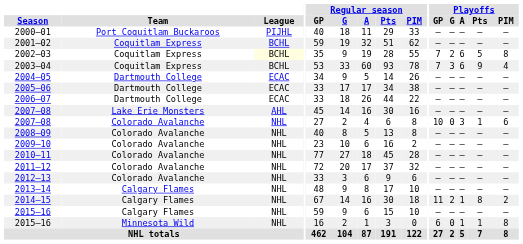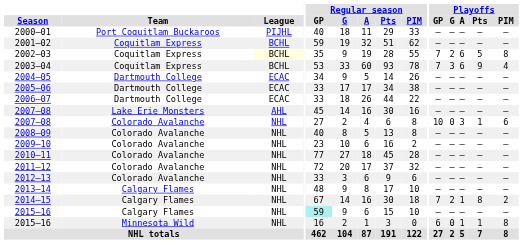 <table border="0" cellpadding="1" cellspacing="0" style="text-align:center; width:60em">
 <tr bgcolor="#e0e0e0">
 <th colspan="3" bgcolor="#ffffff"></th>
 <th rowspan="100" bgcolor="#ffffff"></th>
 <th colspan="5"><a href='#'>Regular season</a></th>
 <th rowspan="100" bgcolor="#ffffff"></th>
 <th colspan="5"><a href='#'>Playoffs</a></th>
 </tr>
 <tr bgcolor="#e0e0e0">
 <th><a href='#'>Season</a></th>
 <th>Team</th>
 <th>League</th>
 <th>GP</th>
 <th><a href='#'>G</a></th>
 <th><a href='#'>A</a></th>
 <th><a href='#'>Pts</a></th>
 <th><a href='#'>PIM</a></th>
 <th>GP</th>
 <th>G</th>
 <th>A</th>
 <th>Pts</th>
 <th>PIM</th>
 </tr>
 <tr>
 <td>2000–01</td>
 <td><a href='#'>Port Coquitlam Buckaroos</a></td>
 <td><a href='#'>PIJHL</a></td>
 <td>40</td>
 <td>18</td>
 <td>11</td>
 <td>29</td>
 <td>33</td>
 <td>—</td>
 <td>—</td>
 <td>—</td>
 <td>—</td>
 <td>—</td>
 </tr>
 <tr bgcolor="#f0f0f0">
 <td>2001–02</td>
 <td><a href='#'>Coquitlam Express</a></td>
 <td><a href='#'>BCHL</a></td>
 <td>59</td>
 <td>19</td>
 <td>32</td>
 <td>51</td>
 <td>62</td>
 <td>—</td>
 <td>—</td>
 <td>—</td>
 <td>—</td>
 <td>—</td>
 </tr>
 <tr>
 <td>2002–03</td>
 <td>Coquitlam Express</td>
 <td style="background: lightyellow;">BCHL</td>
 <td>35</td>
 <td>9</td>
 <td>19</td>
 <td>28</td>
 <td>55</td>
 <td>7</td>
 <td>2</td>
 <td>6</td>
 <td>5</td>
 <td>8</td>
 </tr>
 <tr bgcolor="#f0f0f0">
 <td>2003–04</td>
 <td>Coquitlam Express</td>
 <td>BCHL</td>
 <td>53</td>
 <td>33</td>
 <td>60</td>
 <td>93</td>
 <td>78</td>
 <td>7</td>
 <td>3</td>
 <td>6</td>
 <td>9</td>
 <td>4</td>
 </tr>
 <tr>
 <td><a href='#'>2004–05</a></td>
 <td><a href='#'>Dartmouth College</a></td>
 <td><a href='#'>ECAC</a></td>
 <td>34</td>
 <td>9</td>
 <td>5</td>
 <td>14</td>
 <td>26</td>
 <td>—</td>
 <td>—</td>
 <td>—</td>
 <td>—</td>
 <td>—</td>
 </tr>
 <tr bgcolor="#f0f0f0">
 <td><a href='#'>2005–06</a></td>
 <td>Dartmouth College</td>
 <td>ECAC</td>
 <td>33</td>
 <td>17</td>
 <td>17</td>
 <td>34</td>
 <td>38</td>
 <td>—</td>
 <td>—</td>
 <td>—</td>
 <td>—</td>
 <td>—</td>
 </tr>
 <tr>
 <td><a href='#'>2006–07</a></td>
 <td>Dartmouth College</td>
 <td>ECAC</td>
 <td>33</td>
 <td>18</td>
 <td>26</td>
 <td>44</td>
 <td>22</td>
 <td>—</td>
 <td>—</td>
 <td>—</td>
 <td>—</td>
 <td>—</td>
 </tr>
 <tr bgcolor="#f0f0f0">
 <td><a href='#'>2007–08</a></td>
 <td><a href='#'>Lake Erie Monsters</a></td>
 <td><a href='#'>AHL</a></td>
 <td>45</td>
 <td>14</td>
 <td>16</td>
 <td>30</td>
 <td>16</td>
 <td>—</td>
 <td>—</td>
 <td>—</td>
 <td>—</td>
 <td>—</td>
 </tr>
 <tr>
 <td><a href='#'>2007–08</a></td>
 <td><a href='#'>Colorado Avalanche</a></td>
 <td><a href='#'>NHL</a></td>
 <td>27</td>
 <td>2</td>
 <td>4</td>
 <td>6</td>
 <td>8</td>
 <td>10</td>
 <td>0</td>
 <td>3</td>
 <td>1</td>
 <td>6</td>
 </tr>
 <tr bgcolor="#f0f0f0">
 <td><a href='#'>2008–09</a></td>
 <td>Colorado Avalanche</td>
 <td>NHL</td>
 <td>40</td>
 <td>8</td>
 <td>5</td>
 <td>13</td>
 <td>8</td>
 <td>—</td>
 <td>—</td>
 <td>—</td>
 <td>—</td>
 <td>—</td>
 </tr>
 <tr>
 <td><a href='#'>2009–10</a></td>
 <td>Colorado Avalanche</td>
 <td>NHL</td>
 <td>23</td>
 <td>10</td>
 <td>6</td>
 <td>16</td>
 <td>2</td>
 <td>—</td>
 <td>—</td>
 <td>—</td>
 <td>—</td>
 <td>—</td>
 </tr>
 <tr bgcolor="#f0f0f0">
 <td><a href='#'>2010–11</a></td>
 <td>Colorado Avalanche</td>
 <td>NHL</td>
 <td>77</td>
 <td>27</td>
 <td>18</td>
 <td>45</td>
 <td>28</td>
 <td>—</td>
 <td>—</td>
 <td>—</td>
 <td>—</td>
 <td>—</td>
 </tr>
 <tr>
 <td><a href='#'>2011–12</a></td>
 <td>Colorado Avalanche</td>
 <td>NHL</td>
 <td>72</td>
 <td>20</td>
 <td>17</td>
 <td>37</td>
 <td>32</td>
 <td>—</td>
 <td>—</td>
 <td>—</td>
 <td>—</td>
 <td>—</td>
 </tr>
 <tr bgcolor="#f0f0f0">
 <td><a href='#'>2012–13</a></td>
 <td>Colorado Avalanche</td>
 <td>NHL</td>
 <td>33</td>
 <td>3</td>
 <td>6</td>
 <td>9</td>
 <td>6</td>
 <td>—</td>
 <td>—</td>
 <td>—</td>
 <td>—</td>
 <td>—</td>
 </tr>
 <tr>
 <td><a href='#'>2013–14</a></td>
 <td><a href='#'>Calgary Flames</a></td>
 <td>NHL</td>
 <td>48</td>
 <td>9</td>
 <td>8</td>
 <td>17</td>
 <td>10</td>
 <td>—</td>
 <td>—</td>
 <td>—</td>
 <td>—</td>
 <td>—</td>
 </tr>
 <tr bgcolor="#f0f0f0">
 <td><a href='#'>2014–15</a></td>
 <td>Calgary Flames</td>
 <td>NHL</td>
 <td>67</td>
 <td>14</td>
 <td>16</td>
 <td>30</td>
 <td>18</td>
-<td>11</td>
+<td>7</td>
 <td>2</td>
 <td>1</td>
 <td>8</td>
 <td>2</td>
 </tr>
 <tr>
 <td><a href='#'>2015–16</a></td>
 <td>Calgary Flames</td>
 <td>NHL</td>
-<td>59</td>
+<td style="background: paleturquoise;">59</td>
 <td>9</td>
 <td>6</td>
 <td>15</td>
 <td>10</td>
 <td>—</td>
 <td>—</td>
 <td>—</td>
 <td>—</td>
 <td>—</td>
 </tr>
 <tr bgcolor="#f0f0f0">
 <td>2015–16</td>
 <td><a href='#'>Minnesota Wild</a></td>
 <td>NHL</td>
 <td>16</td>
 <td>2</td>
 <td>1</td>
 <td>3</td>
 <td>0</td>
 <td>6</td>
 <td>0</td>
 <td>1</td>
 <td>1</td>
 <td>8</td>
 </tr>
 <tr bgcolor="#e0e0e0">
 <th colspan="3">NHL totals</th>
 <th>462</th>
 <th>104</th>
 <th>87</th>
 <th>191</th>
 <th>122</th>
 <th>27</th>
 <th>2</th>
 <th>5</th>
 <th>7</th>
 <th>8</th>
 </tr>
 </table>
